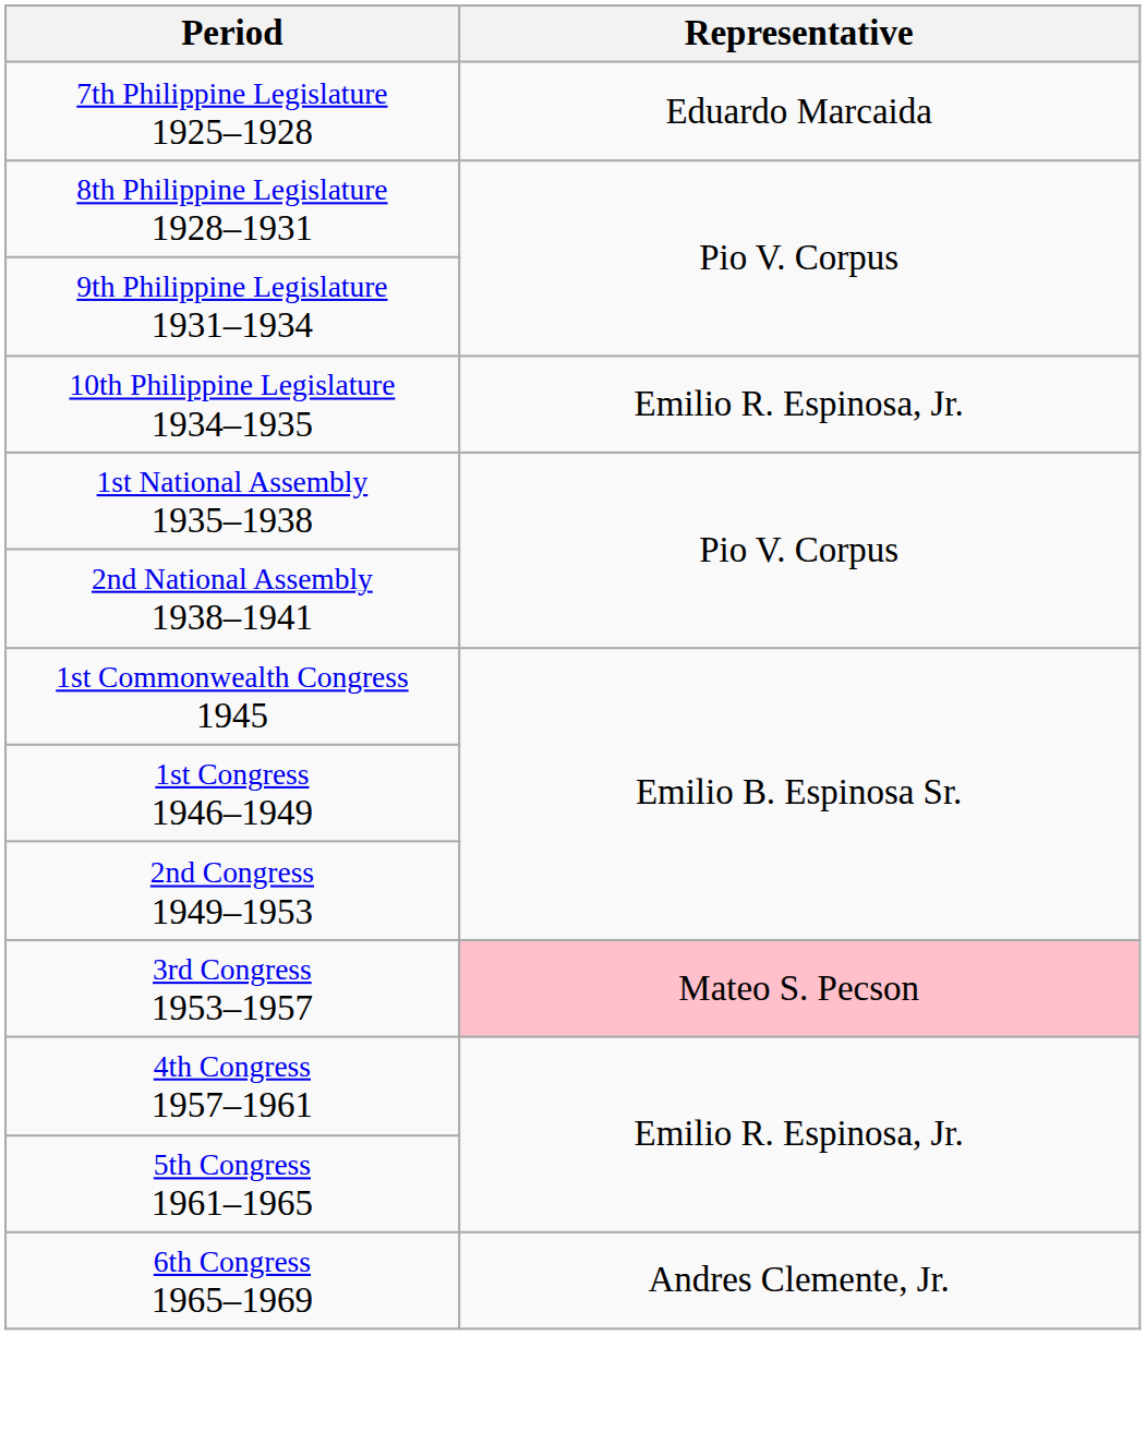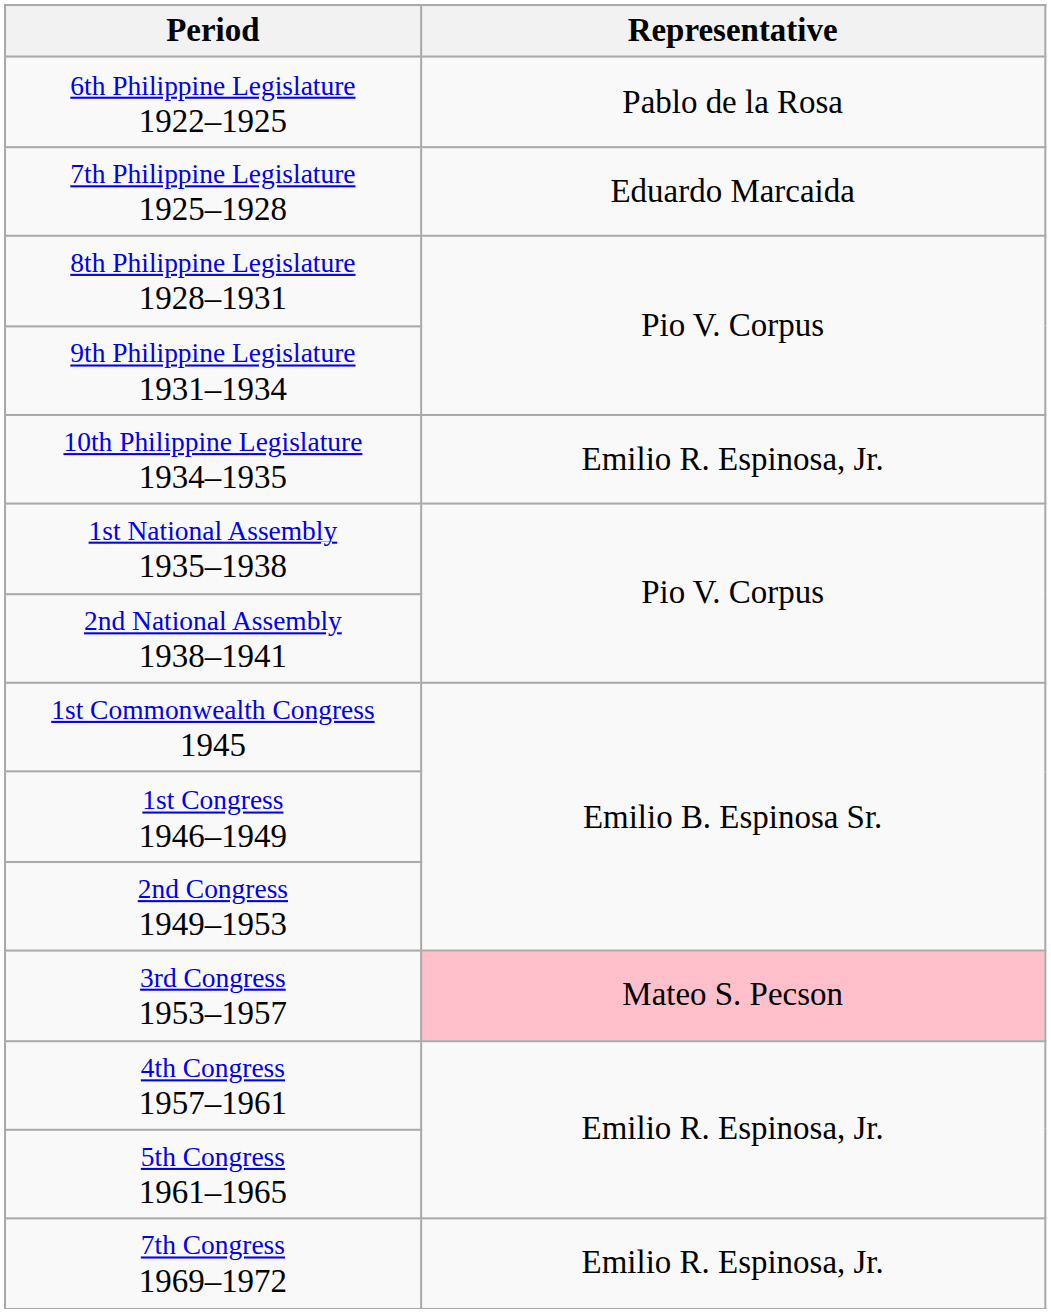 <table class="wikitable" style="text-align:center; width:40%;">
 <tr>
 <th width="40%">Period</th>
 <th>Representative</th>
+</tr>
+<tr>
+<td><small><a href='#'>6th Philippine Legislature</a></small><br>1922–1925</td>
+<td>Pablo de la Rosa</td>
 </tr>
 <tr>
 <td><small><a href='#'>7th Philippine Legislature</a></small><br>1925–1928</td>
 <td>Eduardo Marcaida</td>
 </tr>
 <tr>
 <td><small><a href='#'>8th Philippine Legislature</a></small><br>1928–1931</td>
 <td rowspan="2">Pio V. Corpus</td>
 </tr>
 <tr>
 <td><small><a href='#'>9th Philippine Legislature</a></small><br>1931–1934</td>
 </tr>
 <tr>
 <td><small><a href='#'>10th Philippine Legislature</a></small><br>1934–1935</td>
 <td>Emilio R. Espinosa, Jr.</td>
 </tr>
 <tr>
 <td><small><a href='#'>1st National Assembly</a></small><br>1935–1938</td>
 <td rowspan="2">Pio V. Corpus</td>
 </tr>
 <tr>
 <td><small><a href='#'>2nd National Assembly</a></small><br>1938–1941</td>
 </tr>
 <tr>
 <td><small><a href='#'>1st Commonwealth Congress</a></small><br>1945</td>
 <td rowspan="3">Emilio B. Espinosa Sr.</td>
 </tr>
 <tr>
 <td><small><a href='#'>1st Congress</a></small><br>1946–1949</td>
 </tr>
 <tr>
 <td><small><a href='#'>2nd Congress</a></small><br>1949–1953</td>
 </tr>
 <tr>
 <td><small><a href='#'>3rd Congress</a></small><br>1953–1957</td>
 <td style="background: pink;">Mateo S. Pecson</td>
 </tr>
 <tr>
 <td><small><a href='#'>4th Congress</a></small><br>1957–1961</td>
 <td rowspan="2">Emilio R. Espinosa, Jr.</td>
 </tr>
 <tr>
 <td><small><a href='#'>5th Congress</a></small><br>1961–1965</td>
 </tr>
 <tr>
-<td><small><a href='#'>6th Congress</a></small><br>1965–1969</td>
-<td>Andres Clemente, Jr.</td>
+<td><small><a href='#'>7th Congress</a></small><br>1969–1972</td>
+<td>Emilio R. Espinosa, Jr.</td>
 </tr>
 </table>
